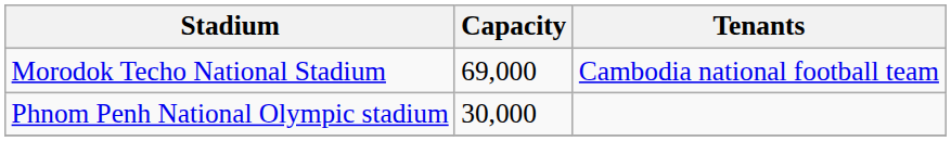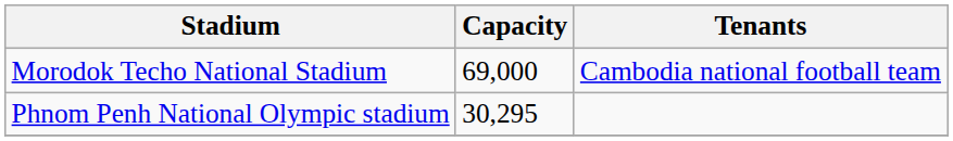 <table class="wikitable sortable">
 <tr>
 <th>Stadium</th>
 <th>Capacity</th>
 <th>Tenants</th>
 </tr>
 <tr>
 <td><a href='#'>Morodok Techo National Stadium</a></td>
 <td>69,000</td>
 <td><a href='#'>Cambodia national football team</a></td>
 </tr>
 <tr>
 <td><a href='#'>Phnom Penh National Olympic stadium</a></td>
-<td>30,000</td>
+<td>30,295</td>
 <td></td>
 </tr>
 <tr>
 </tr>
 </table>
